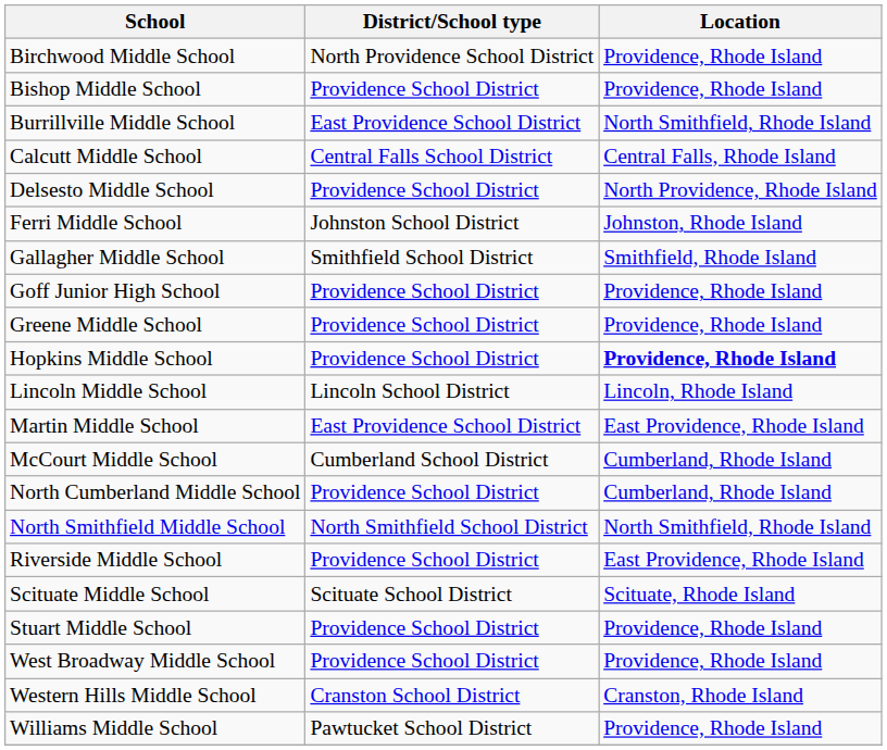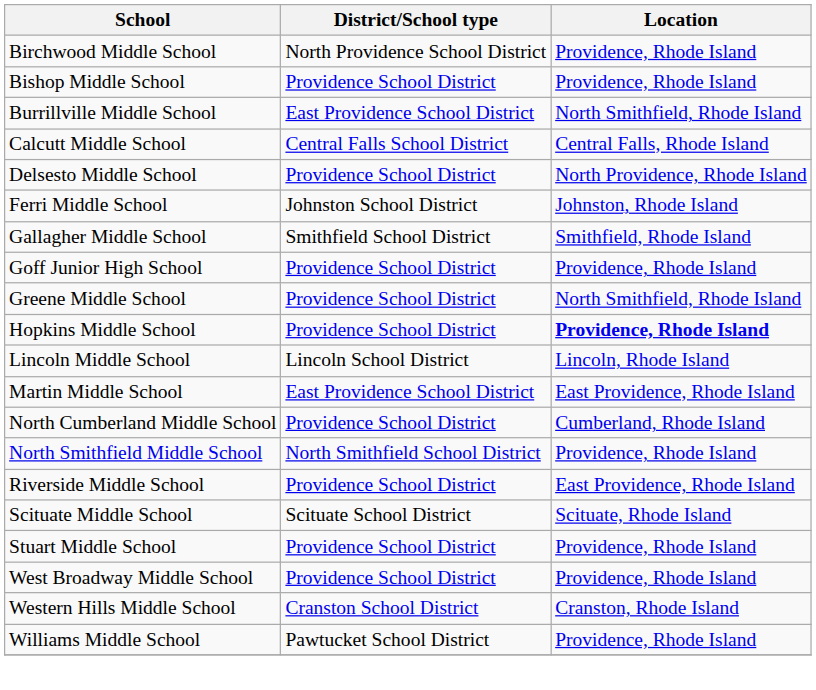 <table class="wikitable sortable">
 <tr>
 <th>School</th>
 <th>District/School type</th>
 <th>Location</th>
 </tr>
 <tr>
 <td>Birchwood Middle School</td>
 <td>North Providence School District</td>
 <td><a href='#'>Providence, Rhode Island</a></td>
 </tr>
 <tr>
 <td>Bishop Middle School</td>
 <td><a href='#'>Providence School District</a></td>
 <td><a href='#'>Providence, Rhode Island</a></td>
 </tr>
 <tr>
 <td>Burrillville Middle School</td>
 <td><a href='#'>East Providence School District</a></td>
 <td><a href='#'>North Smithfield, Rhode Island</a></td>
 </tr>
 <tr>
 <td>Calcutt Middle School</td>
 <td><a href='#'>Central Falls School District</a></td>
 <td><a href='#'>Central Falls, Rhode Island</a></td>
 </tr>
 <tr>
 <td>Delsesto Middle School</td>
 <td><a href='#'>Providence School District</a></td>
 <td><a href='#'>North Providence, Rhode Island</a></td>
 </tr>
 <tr>
 <td>Ferri Middle School</td>
 <td>Johnston School District</td>
 <td><a href='#'>Johnston, Rhode Island</a></td>
 </tr>
 <tr>
 <td>Gallagher Middle School</td>
 <td>Smithfield School District</td>
 <td><a href='#'>Smithfield, Rhode Island</a></td>
 </tr>
 <tr>
 <td>Goff Junior High School</td>
 <td><a href='#'>Providence School District</a></td>
 <td><a href='#'>Providence, Rhode Island</a></td>
 </tr>
 <tr>
 <td>Greene Middle School</td>
 <td><a href='#'>Providence School District</a></td>
-<td><a href='#'>Providence, Rhode Island</a></td>
+<td><a href='#'>North Smithfield, Rhode Island</a></td>
 </tr>
 <tr>
 <td>Hopkins Middle School</td>
 <td><a href='#'>Providence School District</a></td>
 <td><strong><a href='#'>Providence, Rhode Island</a></strong></td>
 </tr>
 <tr>
 <td>Lincoln Middle School</td>
 <td>Lincoln School District</td>
 <td><a href='#'>Lincoln, Rhode Island</a></td>
 </tr>
 <tr>
 <td>Martin Middle School</td>
 <td><a href='#'>East Providence School District</a></td>
 <td><a href='#'>East Providence, Rhode Island</a></td>
 </tr>
 <tr>
-<td>McCourt Middle School</td>
-<td>Cumberland School District</td>
-<td><a href='#'>Cumberland, Rhode Island</a></td>
-</tr>
-<tr>
 <td>North Cumberland Middle School</td>
 <td><a href='#'>Providence School District</a></td>
 <td><a href='#'>Cumberland, Rhode Island</a></td>
 </tr>
 <tr>
 <td><a href='#'>North Smithfield Middle School</a></td>
 <td><a href='#'>North Smithfield School District</a></td>
-<td><a href='#'>North Smithfield, Rhode Island</a></td>
+<td><a href='#'>Providence, Rhode Island</a></td>
 </tr>
 <tr>
 <td>Riverside Middle School</td>
 <td><a href='#'>Providence School District</a></td>
 <td><a href='#'>East Providence, Rhode Island</a></td>
 </tr>
 <tr>
 <td>Scituate Middle School</td>
 <td>Scituate School District</td>
 <td><a href='#'>Scituate, Rhode Island</a></td>
 </tr>
 <tr>
 <td>Stuart Middle School</td>
 <td><a href='#'>Providence School District</a></td>
 <td><a href='#'>Providence, Rhode Island</a></td>
 </tr>
 <tr>
 <td>West Broadway Middle School</td>
 <td><a href='#'>Providence School District</a></td>
 <td><a href='#'>Providence, Rhode Island</a></td>
 </tr>
 <tr>
 <td>Western Hills Middle School</td>
 <td><a href='#'>Cranston School District</a></td>
 <td><a href='#'>Cranston, Rhode Island</a></td>
 </tr>
 <tr>
 <td>Williams Middle School</td>
 <td>Pawtucket School District</td>
 <td><a href='#'>Providence, Rhode Island</a></td>
 </tr>
 <tr>
 </tr>
 </table>
